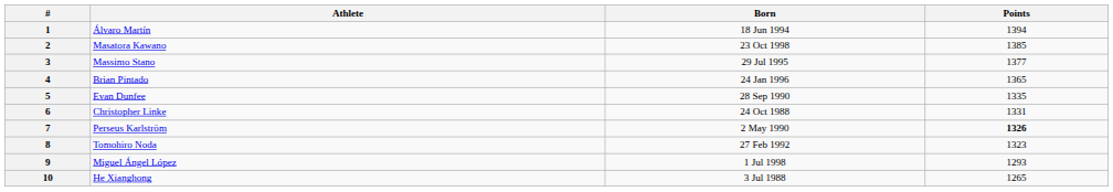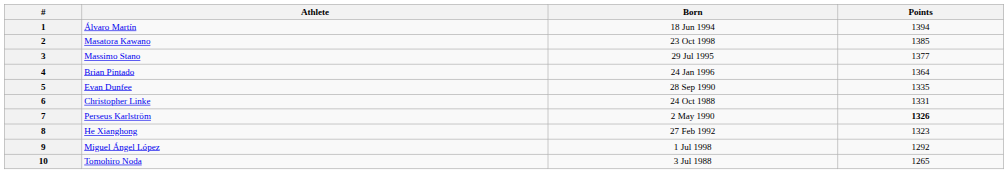 <table class="wikitable" width=80% style="font-size:90%; text-align:center;">
 <tr>
 <th>#</th>
 <th>Athlete</th>
 <th>Born</th>
 <th>Points</th>
 </tr>
 <tr>
 <th>1</th>
 <td align=left> <a href='#'>Álvaro Martín</a></td>
 <td>18 Jun 1994</td>
 <td>1394</td>
 </tr>
 <tr>
 <th>2</th>
 <td align=left> <a href='#'>Masatora Kawano</a></td>
 <td>23 Oct 1998</td>
 <td>1385</td>
 </tr>
 <tr>
 <th>3</th>
 <td align=left> <a href='#'>Massimo Stano</a></td>
 <td>29 Jul 1995</td>
 <td>1377</td>
 </tr>
 <tr>
 <th>4</th>
 <td align=left> <a href='#'>Brian Pintado</a></td>
 <td>24 Jan 1996</td>
-<td>1365</td>
+<td>1364</td>
 </tr>
 <tr>
 <th>5</th>
 <td align=left> <a href='#'>Evan Dunfee</a></td>
 <td>28 Sep 1990</td>
 <td>1335</td>
 </tr>
 <tr>
 <th>6</th>
 <td align=left> <a href='#'>Christopher Linke</a></td>
 <td>24 Oct 1988</td>
 <td>1331</td>
 </tr>
 <tr>
 <th>7</th>
 <td align=left> <a href='#'>Perseus Karlström</a></td>
 <td>2 May 1990</td>
 <td><strong>1326</strong></td>
 </tr>
 <tr>
 <th>8</th>
-<td align=left> <a href='#'>Tomohiro Noda</a></td>
+<td align=left> <a href='#'>He Xianghong</a></td>
 <td>27 Feb 1992</td>
 <td>1323</td>
 </tr>
 <tr>
 <th>9</th>
 <td align=left> <a href='#'>Miguel Ángel López</a></td>
 <td>1 Jul 1998</td>
-<td>1293</td>
+<td>1292</td>
 </tr>
 <tr>
 <th>10</th>
-<td align=left> <a href='#'>He Xianghong</a></td>
+<td align=left> <a href='#'>Tomohiro Noda</a></td>
 <td>3 Jul 1988</td>
 <td>1265</td>
 </tr>
 </table>
